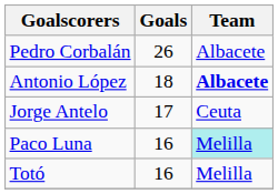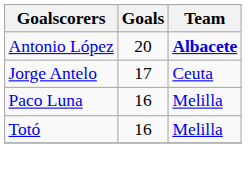 <table class="wikitable sortable">
 <tr>
 <th>Goalscorers</th>
 <th>Goals</th>
 <th>Team</th>
 </tr>
 <tr>
-<td> <a href='#'>Pedro Corbalán</a></td>
-<td style="text-align:center;">26</td>
-<td><a href='#'>Albacete</a></td>
-</tr>
-<tr>
 <td> <a href='#'>Antonio López</a></td>
-<td style="text-align:center;">18</td>
+<td style="text-align:center;">20</td>
 <td><strong><a href='#'>Albacete</a></strong></td>
 </tr>
 <tr>
 <td> <a href='#'>Jorge Antelo</a></td>
 <td style="text-align:center;">17</td>
 <td><a href='#'>Ceuta</a></td>
 </tr>
 <tr>
 <td> <a href='#'>Paco Luna</a></td>
 <td style="text-align:center;">16</td>
-<td style="background: paleturquoise;"><a href='#'>Melilla</a></td>
+<td><a href='#'>Melilla</a></td>
 </tr>
 <tr>
 <td> <a href='#'>Totó</a></td>
 <td style="text-align:center;">16</td>
 <td><a href='#'>Melilla</a></td>
 </tr>
 <tr>
 </tr>
 </table>
